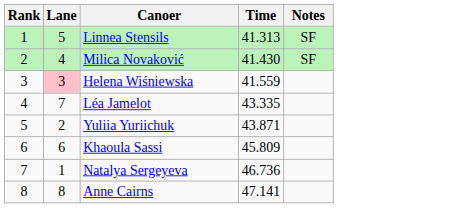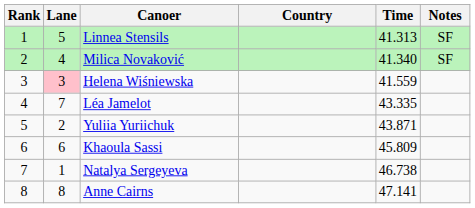 <table class="wikitable" style="text-align:center;">
 <tr>
 <th width=30>Rank</th>
 <th width=30>Lane</th>
 <th width=175>Canoer</th>
+<th width=150>Country</th>
 <th width=30>Time</th>
 <th width=50>Notes</th>
 </tr>
 <tr bgcolor=bbf3bb>
 <td>1</td>
 <td>5</td>
 <td align="left"><a href='#'>Linnea Stensils</a></td>
+<td align="left"></td>
 <td>41.313</td>
 <td>SF</td>
 </tr>
 <tr bgcolor=bbf3bb>
 <td>2</td>
 <td>4</td>
 <td align="left"><a href='#'>Milica Novaković</a></td>
-<td>41.430</td>
+<td align="left"></td>
+<td>41.340</td>
 <td>SF</td>
 </tr>
 <tr>
 <td>3</td>
 <td style="background: pink;">3</td>
 <td align="left"><a href='#'>Helena Wiśniewska</a></td>
+<td align="left"></td>
 <td>41.559</td>
 <td></td>
 </tr>
 <tr>
 <td>4</td>
 <td>7</td>
 <td align="left"><a href='#'>Léa Jamelot</a></td>
+<td align="left"></td>
 <td>43.335</td>
 <td></td>
 </tr>
 <tr>
 <td>5</td>
 <td>2</td>
 <td align="left"><a href='#'>Yuliia Yuriichuk</a></td>
+<td align="left"></td>
 <td>43.871</td>
 <td></td>
 </tr>
 <tr>
 <td>6</td>
 <td>6</td>
 <td align="left"><a href='#'>Khaoula Sassi</a></td>
+<td align="left"></td>
 <td>45.809</td>
 <td></td>
 </tr>
 <tr>
 <td>7</td>
 <td>1</td>
 <td align="left"><a href='#'>Natalya Sergeyeva</a></td>
-<td>46.736</td>
+<td align="left"></td>
+<td>46.738</td>
 <td></td>
 </tr>
 <tr>
 <td>8</td>
 <td>8</td>
 <td align="left"><a href='#'>Anne Cairns</a></td>
+<td align="left"></td>
 <td>47.141</td>
 <td></td>
 </tr>
 </table>
